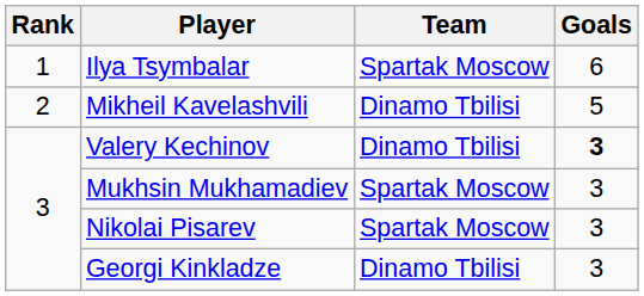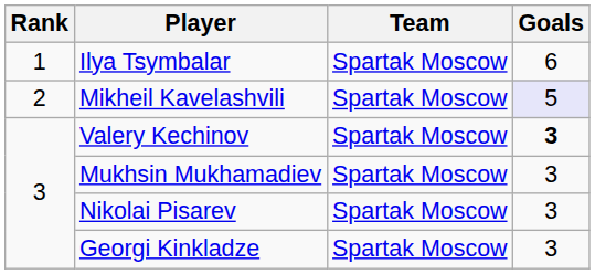 <table class="wikitable">
 <tr>
 <th>Rank</th>
 <th>Player</th>
 <th>Team</th>
 <th>Goals</th>
 </tr>
 <tr>
 <td align=center>1</td>
 <td> <a href='#'>Ilya Tsymbalar</a></td>
 <td> <a href='#'>Spartak Moscow</a></td>
 <td align=center>6</td>
 </tr>
 <tr>
 <td align=center>2</td>
 <td> <a href='#'>Mikheil Kavelashvili</a></td>
-<td> <a href='#'>Dinamo Tbilisi</a></td>
-<td align=center>5</td>
+<td> <a href='#'>Spartak Moscow</a></td>
+<td align=center style="background: lavender;">5</td>
 </tr>
 <tr>
 <td align=center rowspan="4">3</td>
 <td> <a href='#'>Valery Kechinov</a></td>
-<td> <a href='#'>Dinamo Tbilisi</a></td>
+<td> <a href='#'>Spartak Moscow</a></td>
 <td align=center><strong>3</strong></td>
 </tr>
 <tr>
 <td> <a href='#'>Mukhsin Mukhamadiev</a></td>
 <td> <a href='#'>Spartak Moscow</a></td>
 <td align=center>3</td>
 </tr>
 <tr>
 <td> <a href='#'>Nikolai Pisarev</a></td>
 <td> <a href='#'>Spartak Moscow</a></td>
 <td align=center>3</td>
 </tr>
 <tr>
 <td> <a href='#'>Georgi Kinkladze</a></td>
-<td> <a href='#'>Dinamo Tbilisi</a></td>
+<td> <a href='#'>Spartak Moscow</a></td>
 <td align=center>3</td>
 </tr>
 </table>
